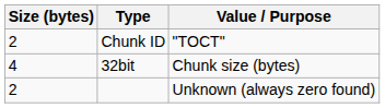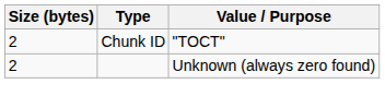 <table class="wikitable">
 <tr>
 <th>Size (bytes)</th>
 <th>Type</th>
 <th>Value / Purpose</th>
 </tr>
 <tr>
 <td>2</td>
 <td>Chunk ID</td>
 <td>"TOCT"</td>
 </tr>
 <tr>
-<td>4</td>
-<td>32bit</td>
-<td>Chunk size (bytes)</td>
-</tr>
-<tr>
 <td>2</td>
 <td> </td>
 <td>Unknown (always zero found)</td>
 </tr>
 </table>
